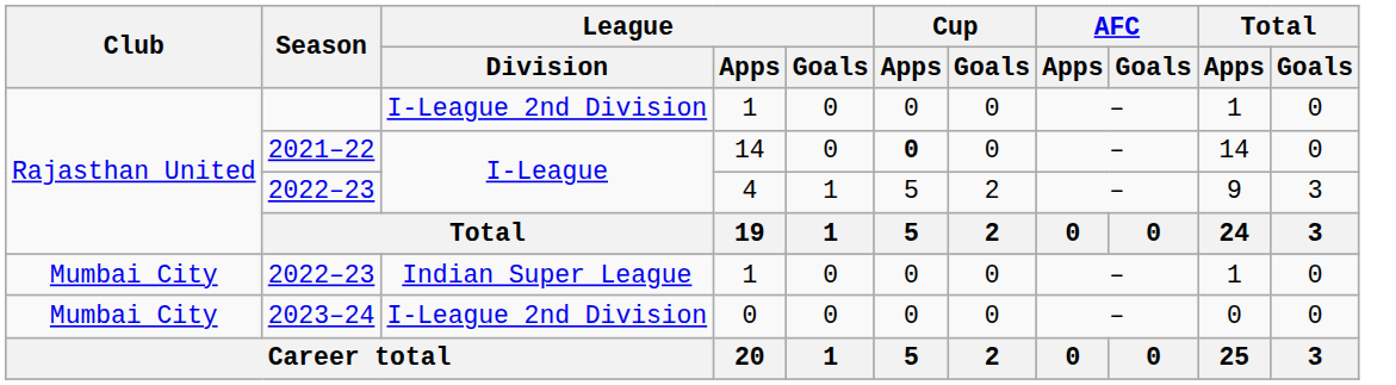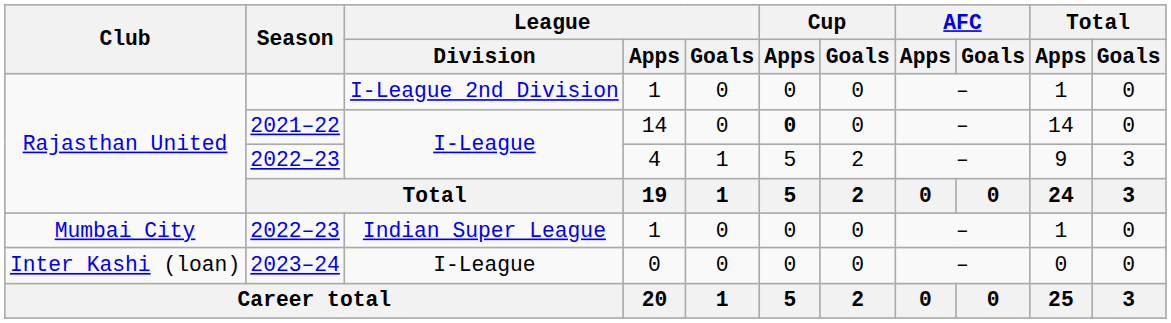 <table class=wikitable style=text-align:center>
 <tr>
 <th rowspan="2">Club</th>
 <th rowspan="2">Season</th>
 <th colspan="3">League</th>
 <th colspan="2">Cup</th>
 <th colspan="2"><a href='#'>AFC</a></th>
 <th colspan="2">Total</th>
 </tr>
 <tr>
 <th>Division</th>
 <th>Apps</th>
 <th>Goals</th>
 <th>Apps</th>
 <th>Goals</th>
 <th>Apps</th>
 <th>Goals</th>
 <th>Apps</th>
 <th>Goals</th>
 </tr>
 <tr>
 <td rowspan="4"><a href='#'>Rajasthan United</a></td>
 <td></td>
 <td rowspan="1"><a href='#'>I-League 2nd Division</a></td>
 <td>1</td>
 <td>0</td>
 <td>0</td>
 <td>0</td>
 <td colspan="2">–</td>
 <td>1</td>
 <td>0</td>
 </tr>
 <tr>
 <td><a href='#'>2021–22</a></td>
 <td rowspan="2"><a href='#'>I-League</a></td>
 <td>14</td>
 <td>0</td>
 <td><strong>0</strong></td>
 <td>0</td>
 <td colspan="2">–</td>
 <td>14</td>
 <td>0</td>
 </tr>
 <tr>
 <td><a href='#'>2022–23</a></td>
 <td>4</td>
 <td>1</td>
 <td>5</td>
 <td>2</td>
 <td colspan="2">–</td>
 <td>9</td>
 <td>3</td>
 </tr>
 <tr>
 <th colspan="2">Total</th>
 <th>19</th>
 <th>1</th>
 <th>5</th>
 <th>2</th>
 <th>0</th>
 <th>0</th>
 <th>24</th>
 <th>3</th>
 </tr>
 <tr>
 <td rowspan="1"><a href='#'>Mumbai City</a></td>
 <td><a href='#'>2022–23</a></td>
 <td rowspan="1"><a href='#'>Indian Super League</a></td>
 <td>1</td>
 <td>0</td>
 <td>0</td>
 <td>0</td>
 <td colspan="2">–</td>
 <td>1</td>
 <td>0</td>
 </tr>
 <tr>
-<td rowspan="1"><a href='#'>Mumbai City</a></td>
+<td rowspan="1"><a href='#'>Inter Kashi</a> (loan)</td>
 <td><a href='#'>2023–24</a></td>
-<td rowspan="1"><a href='#'>I-League 2nd Division</a></td>
+<td rowspan="1">I-League</td>
 <td>0</td>
 <td>0</td>
 <td>0</td>
 <td>0</td>
 <td colspan="2">–</td>
 <td>0</td>
 <td>0</td>
 </tr>
 <tr>
 <th colspan="3">Career total</th>
 <th>20</th>
 <th>1</th>
 <th>5</th>
 <th>2</th>
 <th>0</th>
 <th>0</th>
 <th>25</th>
 <th>3</th>
 </tr>
 </table>
